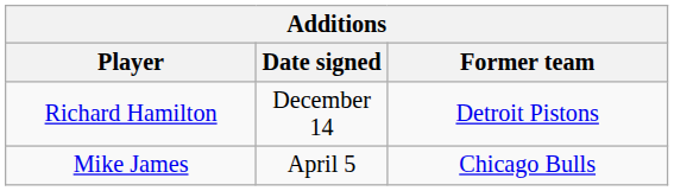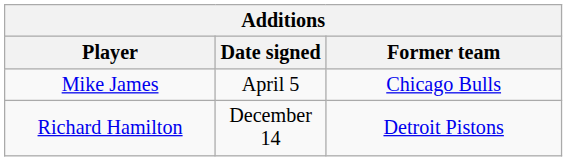 <table class="wikitable" style="text-align:center">
 <tr>
 <th colspan=3>Additions</th>
 </tr>
 <tr>
 <th style="width:160px">Player</th>
 <th style="width:80px">Date signed</th>
 <th style="width:180px">Former team</th>
 </tr>
 <tr>
+<td><a href='#'>Mike James</a></td>
+<td>April 5</td>
+<td><a href='#'>Chicago Bulls</a></td>
+</tr>
+<tr>
 <td><a href='#'>Richard Hamilton</a></td>
 <td>December 14</td>
 <td><a href='#'>Detroit Pistons</a></td>
 </tr>
-<tr>
-<td><a href='#'>Mike James</a></td>
-<td>April 5</td>
-<td><a href='#'>Chicago Bulls</a></td>
-</tr>
 </table>
